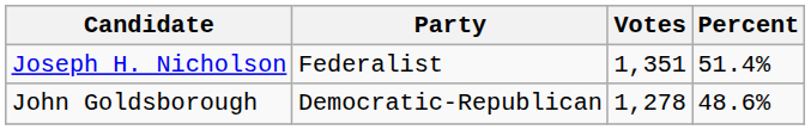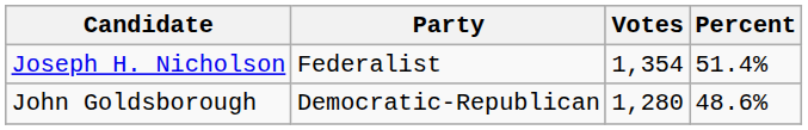 <table class=wikitable>
 <tr>
 <th>Candidate</th>
 <th>Party</th>
 <th>Votes</th>
 <th>Percent</th>
 </tr>
 <tr>
 <td><a href='#'>Joseph H. Nicholson</a></td>
 <td>Federalist</td>
-<td>1,351</td>
+<td>1,354</td>
 <td>51.4%</td>
 </tr>
 <tr>
 <td>John Goldsborough</td>
 <td>Democratic-Republican</td>
-<td>1,278</td>
+<td>1,280</td>
 <td>48.6%</td>
 </tr>
 </table>
